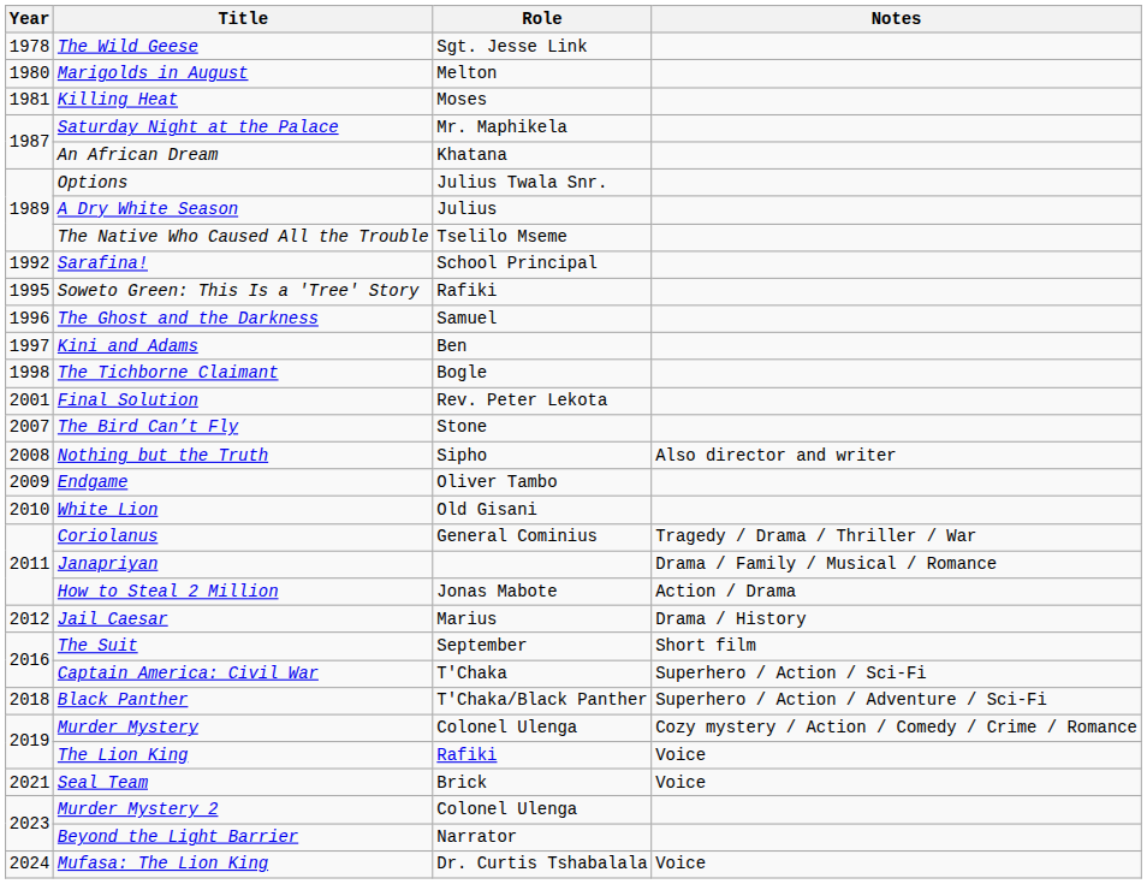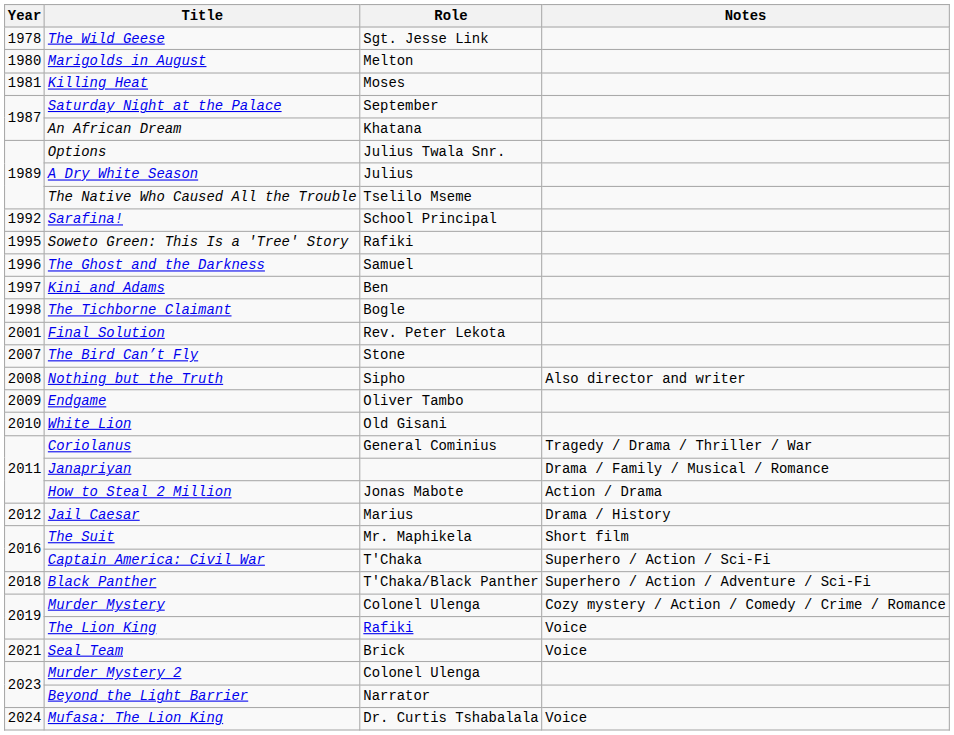 <table class = "wikitable sortable">
 <tr>
 <th>Year</th>
 <th>Title</th>
 <th>Role</th>
 <th>Notes</th>
 </tr>
 <tr>
 <td>1978</td>
 <td><em><a href='#'>The Wild Geese</a></em></td>
 <td>Sgt. Jesse Link</td>
 <td></td>
 </tr>
 <tr>
 <td>1980</td>
 <td><em><a href='#'>Marigolds in August</a></em></td>
 <td>Melton</td>
 <td></td>
 </tr>
 <tr>
 <td>1981</td>
 <td><em><a href='#'>Killing Heat</a></em></td>
 <td>Moses</td>
 <td></td>
 </tr>
 <tr>
 <td rowspan=2>1987</td>
 <td><em><a href='#'>Saturday Night at the Palace</a></em></td>
-<td>Mr. Maphikela</td>
+<td>September</td>
 <td></td>
 </tr>
 <tr>
 <td><em>An African Dream</em></td>
 <td>Khatana</td>
 <td></td>
 </tr>
 <tr>
 <td rowspan=3>1989</td>
 <td><em>Options</em></td>
 <td>Julius Twala Snr.</td>
 <td></td>
 </tr>
 <tr>
 <td><em><a href='#'>A Dry White Season</a></em></td>
 <td>Julius</td>
 <td></td>
 </tr>
 <tr>
 <td><em>The Native Who Caused All the Trouble</em></td>
 <td>Tselilo Mseme</td>
 <td></td>
 </tr>
 <tr>
 <td>1992</td>
 <td><em><a href='#'>Sarafina!</a></em></td>
 <td>School Principal</td>
 <td></td>
 </tr>
 <tr>
 <td>1995</td>
 <td><em>Soweto Green: This Is a 'Tree' Story</em></td>
 <td>Rafiki</td>
 <td></td>
 </tr>
 <tr>
 <td>1996</td>
 <td><em><a href='#'>The Ghost and the Darkness</a></em></td>
 <td>Samuel</td>
 <td></td>
 </tr>
 <tr>
 <td>1997</td>
 <td><em><a href='#'>Kini and Adams</a></em></td>
 <td>Ben</td>
 <td></td>
 </tr>
 <tr>
 <td>1998</td>
 <td><em><a href='#'>The Tichborne Claimant</a></em></td>
 <td>Bogle</td>
 <td></td>
 </tr>
 <tr>
 <td>2001</td>
 <td><em><a href='#'>Final Solution</a></em></td>
 <td>Rev. Peter Lekota</td>
 <td></td>
 </tr>
 <tr>
 <td>2007</td>
 <td><em><a href='#'>The Bird Can’t Fly</a></em></td>
 <td>Stone</td>
 <td></td>
 </tr>
 <tr>
 <td>2008</td>
 <td><em><a href='#'>Nothing but the Truth</a></em></td>
 <td>Sipho</td>
 <td>Also director and writer</td>
 </tr>
 <tr>
 <td>2009</td>
 <td><em><a href='#'>Endgame</a></em></td>
 <td>Oliver Tambo</td>
 <td></td>
 </tr>
 <tr>
 <td>2010</td>
 <td><em><a href='#'>White Lion</a></em></td>
 <td>Old Gisani</td>
 <td></td>
 </tr>
 <tr>
 <td rowspan=3>2011</td>
 <td><em><a href='#'>Coriolanus</a></em></td>
 <td>General Cominius</td>
 <td>Tragedy / Drama / Thriller / War</td>
 </tr>
 <tr>
 <td><em><a href='#'>Janapriyan</a></em></td>
 <td></td>
 <td>Drama / Family / Musical / Romance</td>
 </tr>
 <tr>
 <td><em><a href='#'>How to Steal 2 Million</a></em></td>
 <td>Jonas Mabote</td>
 <td>Action / Drama</td>
 </tr>
 <tr>
 <td>2012</td>
 <td><em><a href='#'>Jail Caesar</a></em></td>
 <td>Marius</td>
 <td>Drama / History</td>
 </tr>
 <tr>
 <td rowspan=2>2016</td>
 <td><em><a href='#'>The Suit</a></em></td>
-<td>September</td>
+<td>Mr. Maphikela</td>
 <td>Short film</td>
 </tr>
 <tr>
 <td><em><a href='#'>Captain America: Civil War</a></em></td>
 <td>T'Chaka</td>
 <td>Superhero / Action / Sci-Fi</td>
 </tr>
 <tr>
 <td>2018</td>
 <td><em><a href='#'>Black Panther</a></em></td>
 <td>T'Chaka/Black Panther</td>
 <td>Superhero / Action / Adventure / Sci-Fi</td>
 </tr>
 <tr>
 <td rowspan=2>2019</td>
 <td><em><a href='#'>Murder Mystery</a></em></td>
 <td>Colonel Ulenga</td>
 <td>Cozy mystery / Action / Comedy / Crime / Romance</td>
 </tr>
 <tr>
 <td><em><a href='#'>The Lion King</a></em></td>
 <td><a href='#'>Rafiki</a></td>
 <td>Voice</td>
 </tr>
 <tr>
 <td>2021</td>
 <td><em><a href='#'>Seal Team</a></em></td>
 <td>Brick</td>
 <td>Voice</td>
 </tr>
 <tr>
 <td rowspan=2>2023</td>
 <td><em><a href='#'>Murder Mystery 2</a></em></td>
 <td>Colonel Ulenga</td>
 <td></td>
 </tr>
 <tr>
 <td><em><a href='#'>Beyond the Light Barrier</a></em></td>
 <td>Narrator</td>
 <td></td>
 </tr>
 <tr>
 <td>2024</td>
 <td><em><a href='#'>Mufasa: The Lion King</a></em></td>
 <td>Dr. Curtis Tshabalala</td>
 <td>Voice</td>
 </tr>
 </table>
